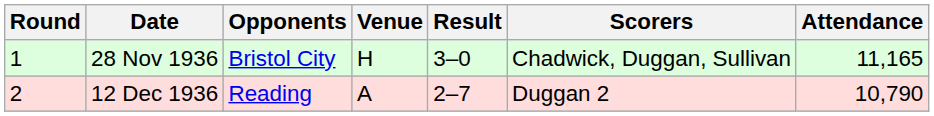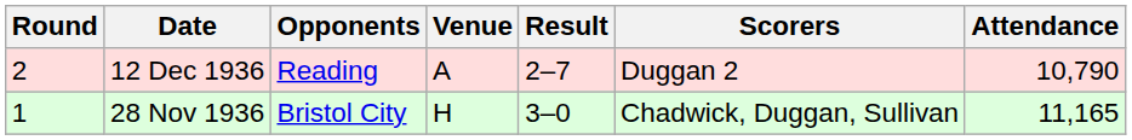 <table class="wikitable">
 <tr>
 <th>Round</th>
 <th>Date</th>
 <th>Opponents</th>
 <th>Venue</th>
 <th>Result</th>
 <th>Scorers</th>
 <th>Attendance</th>
 </tr>
+<tr bgcolor="#ffdddd">
+<td>2</td>
+<td>12 Dec 1936</td>
+<td><a href='#'>Reading</a></td>
+<td>A</td>
+<td>2–7</td>
+<td>Duggan 2</td>
+<td align="right">10,790</td>
+</tr>
 <tr bgcolor="#ddffdd">
 <td>1</td>
 <td>28 Nov 1936</td>
 <td><a href='#'>Bristol City</a></td>
 <td>H</td>
 <td>3–0</td>
 <td>Chadwick, Duggan, Sullivan</td>
 <td align="right">11,165</td>
 </tr>
-<tr bgcolor="#ffdddd">
-<td>2</td>
-<td>12 Dec 1936</td>
-<td><a href='#'>Reading</a></td>
-<td>A</td>
-<td>2–7</td>
-<td>Duggan 2</td>
-<td align="right">10,790</td>
-</tr>
 </table>
